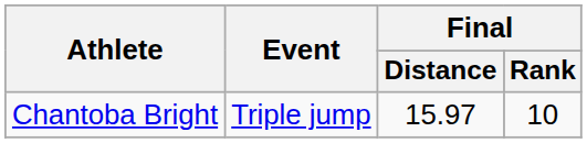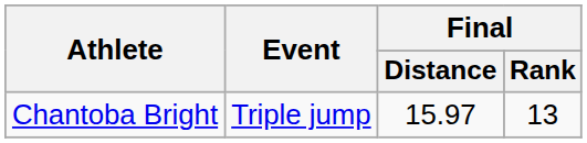 <table class="wikitable" style="font-size:90%; text-align:center">
 <tr>
 <th rowspan=2>Athlete</th>
 <th rowspan=2>Event</th>
 <th colspan=2>Final</th>
 </tr>
 <tr style="font-size:95%">
 <th>Distance</th>
 <th>Rank</th>
 </tr>
 <tr>
 <td align=left><a href='#'>Chantoba Bright</a></td>
 <td align=left><a href='#'>Triple jump</a></td>
 <td>15.97</td>
-<td>10</td>
+<td>13</td>
 </tr>
 </table>
